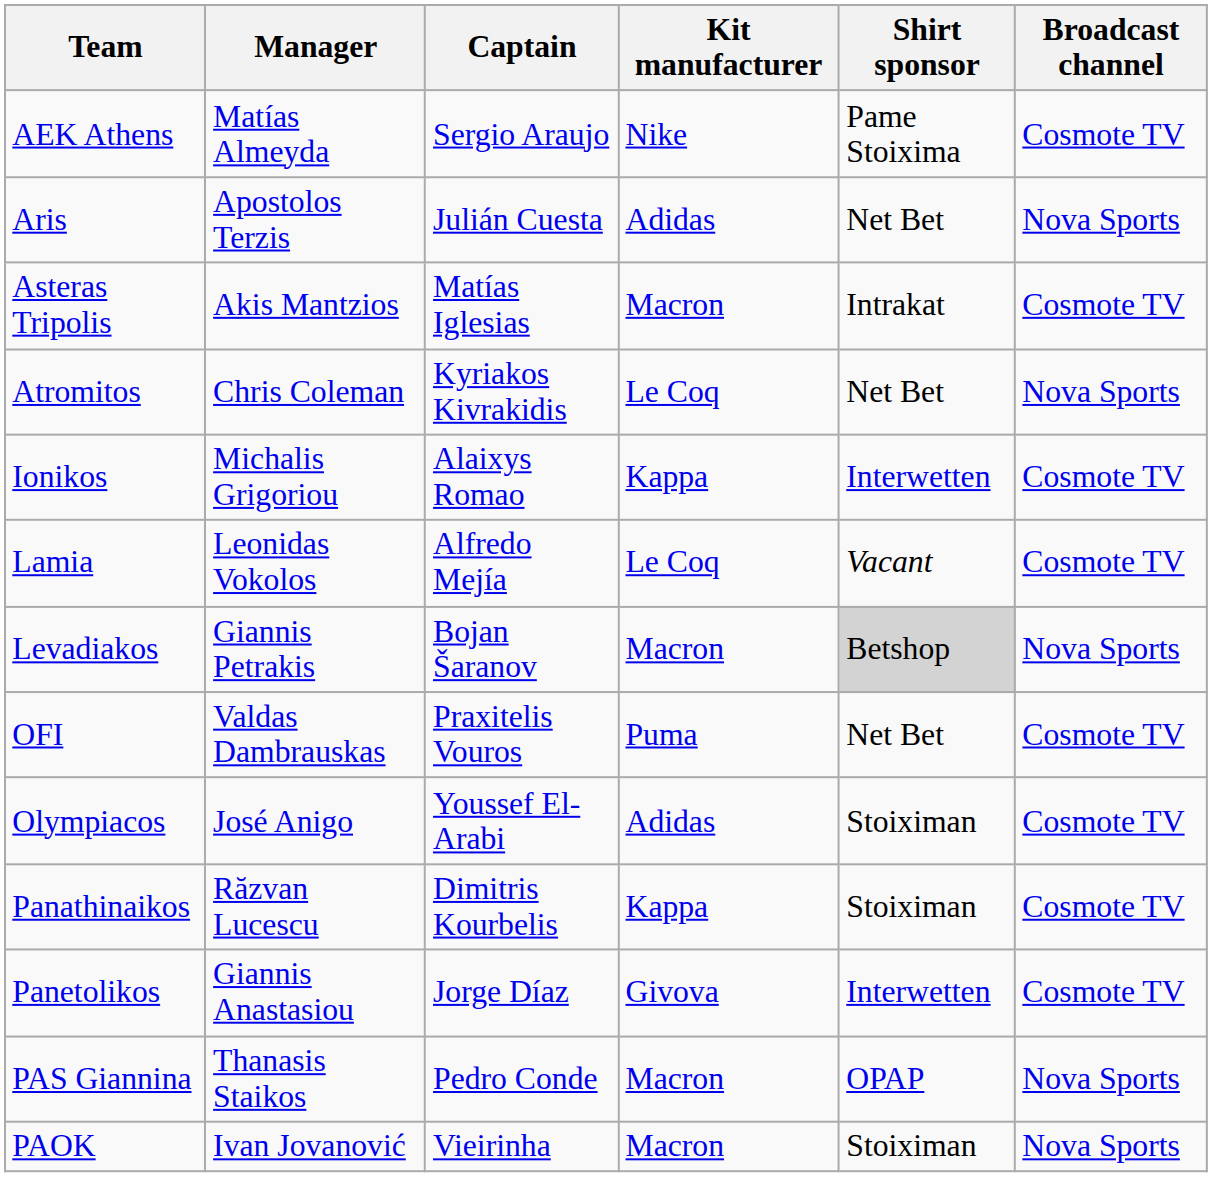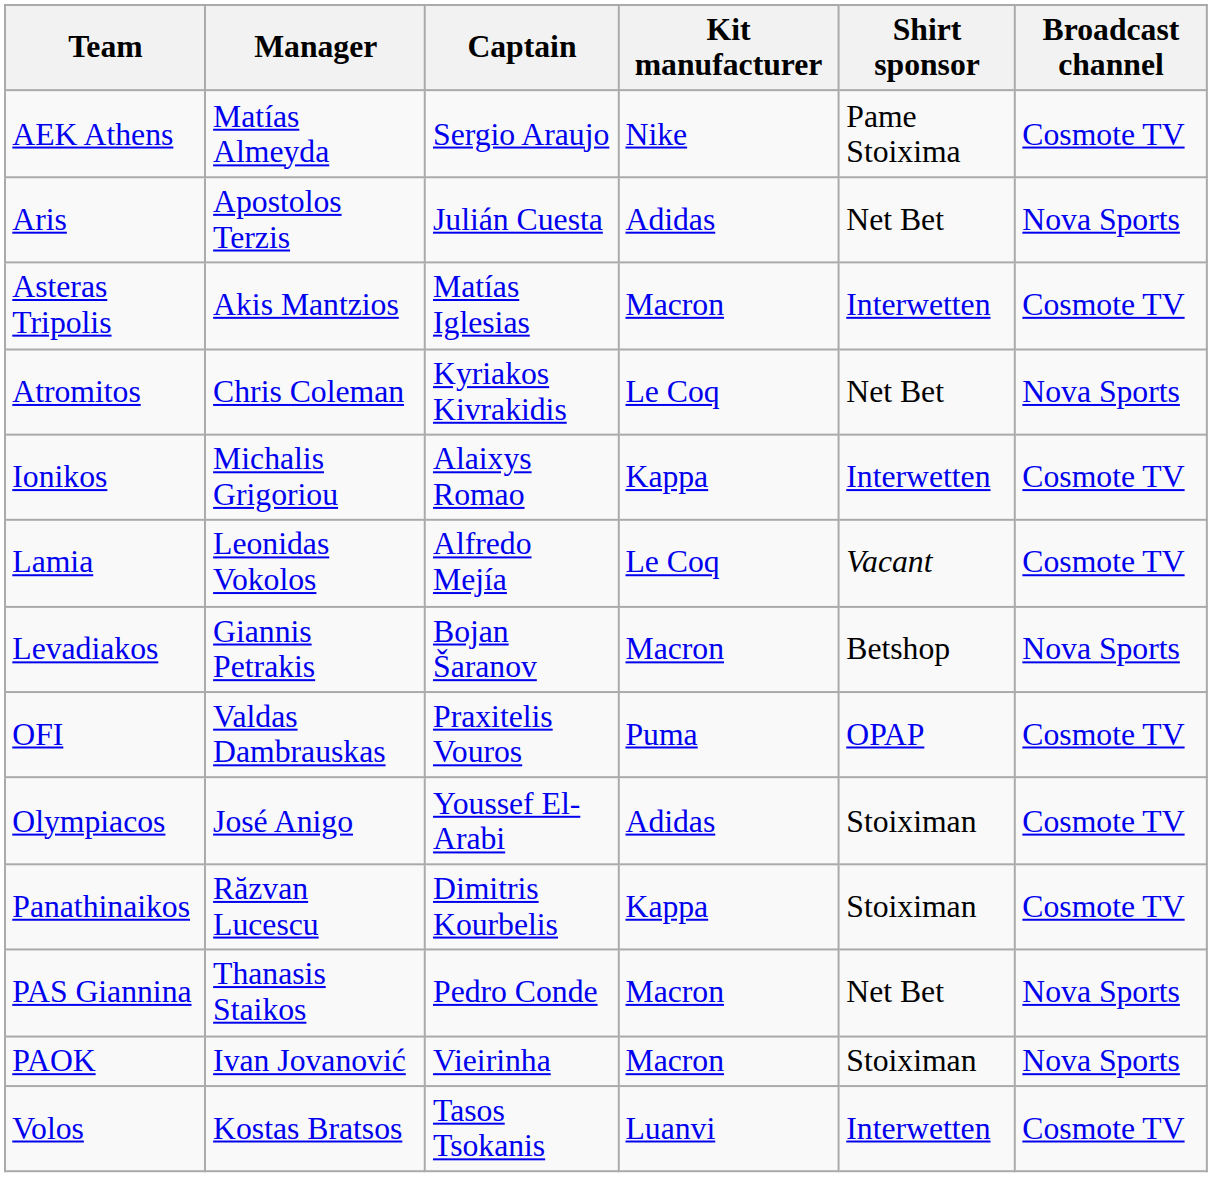 <table class="wikitable sortable">
 <tr>
 <th>Team</th>
 <th>Manager</th>
 <th>Captain</th>
 <th>Kit manufacturer</th>
 <th>Shirt sponsor</th>
 <th>Broadcast channel</th>
 </tr>
 <tr>
 <td><a href='#'>AEK Athens</a></td>
 <td> <a href='#'>Matías Almeyda</a></td>
 <td> <a href='#'>Sergio Araujo</a></td>
 <td><a href='#'>Nike</a></td>
 <td>Pame Stoixima</td>
 <td><a href='#'>Cosmote TV</a></td>
 </tr>
 <tr>
 <td><a href='#'>Aris</a></td>
 <td> <a href='#'>Apostolos Terzis</a></td>
 <td> <a href='#'>Julián Cuesta</a></td>
 <td><a href='#'>Adidas</a></td>
 <td>Net Bet</td>
 <td><a href='#'>Nova Sports</a></td>
 </tr>
 <tr>
 <td><a href='#'>Asteras Tripolis</a></td>
 <td> <a href='#'>Akis Mantzios</a></td>
 <td> <a href='#'>Matías Iglesias</a></td>
 <td><a href='#'>Macron</a></td>
-<td>Intrakat</td>
+<td><a href='#'>Interwetten</a></td>
 <td><a href='#'>Cosmote TV</a></td>
 </tr>
 <tr>
 <td><a href='#'>Atromitos</a></td>
 <td> <a href='#'>Chris Coleman</a></td>
 <td> <a href='#'>Kyriakos Kivrakidis</a></td>
 <td><a href='#'>Le Coq</a></td>
 <td>Net Bet</td>
 <td><a href='#'>Nova Sports</a></td>
 </tr>
 <tr>
 <td><a href='#'>Ionikos</a></td>
 <td> <a href='#'>Michalis Grigoriou</a></td>
 <td> <a href='#'>Alaixys Romao</a></td>
 <td><a href='#'>Kappa</a></td>
 <td><a href='#'>Interwetten</a></td>
 <td><a href='#'>Cosmote TV</a></td>
 </tr>
 <tr>
 <td><a href='#'>Lamia</a></td>
 <td> <a href='#'>Leonidas Vokolos</a></td>
 <td> <a href='#'>Alfredo Mejía</a></td>
 <td><a href='#'>Le Coq</a></td>
 <td><em>Vacant</em></td>
 <td><a href='#'>Cosmote TV</a></td>
 </tr>
 <tr>
 <td><a href='#'>Levadiakos</a></td>
 <td> <a href='#'>Giannis Petrakis</a></td>
 <td> <a href='#'>Bojan Šaranov</a></td>
 <td><a href='#'>Macron</a></td>
-<td style="background: lightgrey;">Betshop</td>
+<td>Betshop</td>
 <td><a href='#'>Nova Sports</a></td>
 </tr>
 <tr>
 <td><a href='#'>OFI</a></td>
 <td> <a href='#'>Valdas Dambrauskas</a></td>
 <td> <a href='#'>Praxitelis Vouros</a></td>
 <td><a href='#'>Puma</a></td>
-<td>Net Bet</td>
+<td><a href='#'>OPAP</a></td>
 <td><a href='#'>Cosmote TV</a></td>
 </tr>
 <tr>
 <td><a href='#'>Olympiacos</a></td>
 <td> <a href='#'>José Anigo</a></td>
 <td> <a href='#'>Youssef El-Arabi</a></td>
 <td><a href='#'>Adidas</a></td>
 <td>Stoiximan</td>
 <td><a href='#'>Cosmote TV</a></td>
 </tr>
 <tr>
 <td><a href='#'>Panathinaikos</a></td>
 <td> <a href='#'>Răzvan Lucescu</a></td>
 <td> <a href='#'>Dimitris Kourbelis</a></td>
 <td><a href='#'>Kappa</a></td>
 <td>Stoiximan</td>
 <td><a href='#'>Cosmote TV</a></td>
 </tr>
 <tr>
-<td><a href='#'>Panetolikos</a></td>
-<td> <a href='#'>Giannis Anastasiou</a></td>
-<td> <a href='#'>Jorge Díaz</a></td>
-<td><a href='#'>Givova</a></td>
-<td><a href='#'>Interwetten</a></td>
-<td><a href='#'>Cosmote TV</a></td>
-</tr>
-<tr>
 <td><a href='#'>PAS Giannina</a></td>
 <td> <a href='#'>Thanasis Staikos</a></td>
 <td> <a href='#'>Pedro Conde</a></td>
 <td><a href='#'>Macron</a></td>
-<td><a href='#'>OPAP</a></td>
+<td>Net Bet</td>
 <td><a href='#'>Nova Sports</a></td>
 </tr>
 <tr>
 <td><a href='#'>PAOK</a></td>
 <td> <a href='#'>Ivan Jovanović</a></td>
 <td> <a href='#'>Vieirinha</a></td>
 <td><a href='#'>Macron</a></td>
 <td>Stoiximan</td>
 <td><a href='#'>Nova Sports</a></td>
 </tr>
+<tr>
+<td><a href='#'>Volos</a></td>
+<td> <a href='#'>Kostas Bratsos</a></td>
+<td> <a href='#'>Tasos Tsokanis</a></td>
+<td><a href='#'>Luanvi</a></td>
+<td><a href='#'>Interwetten</a></td>
+<td><a href='#'>Cosmote TV</a></td>
+</tr>
 </table>
